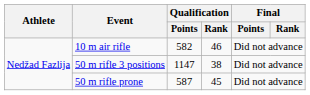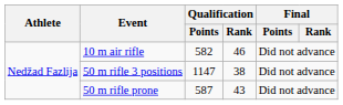 <table class="wikitable" style="font-size:90%">
 <tr>
 <th rowspan="2">Athlete</th>
 <th rowspan="2">Event</th>
 <th colspan=2>Qualification</th>
 <th colspan=2>Final</th>
 </tr>
 <tr style="font-size:95%">
 <th>Points</th>
 <th>Rank</th>
 <th>Points</th>
 <th>Rank</th>
 </tr>
 <tr align=center>
 <td rowspan=3 align=left><a href='#'>Nedžad Fazlija</a></td>
 <td align=left><a href='#'>10 m air rifle</a></td>
 <td>582</td>
 <td>46</td>
 <td colspan=2>Did not advance</td>
 </tr>
 <tr align=center>
 <td align=left><a href='#'>50 m rifle 3 positions</a></td>
 <td>1147</td>
 <td>38</td>
 <td colspan=2>Did not advance</td>
 </tr>
 <tr align=center>
 <td align=left><a href='#'>50 m rifle prone</a></td>
 <td>587</td>
-<td>45</td>
+<td>43</td>
 <td colspan=2>Did not advance</td>
 </tr>
 </table>
